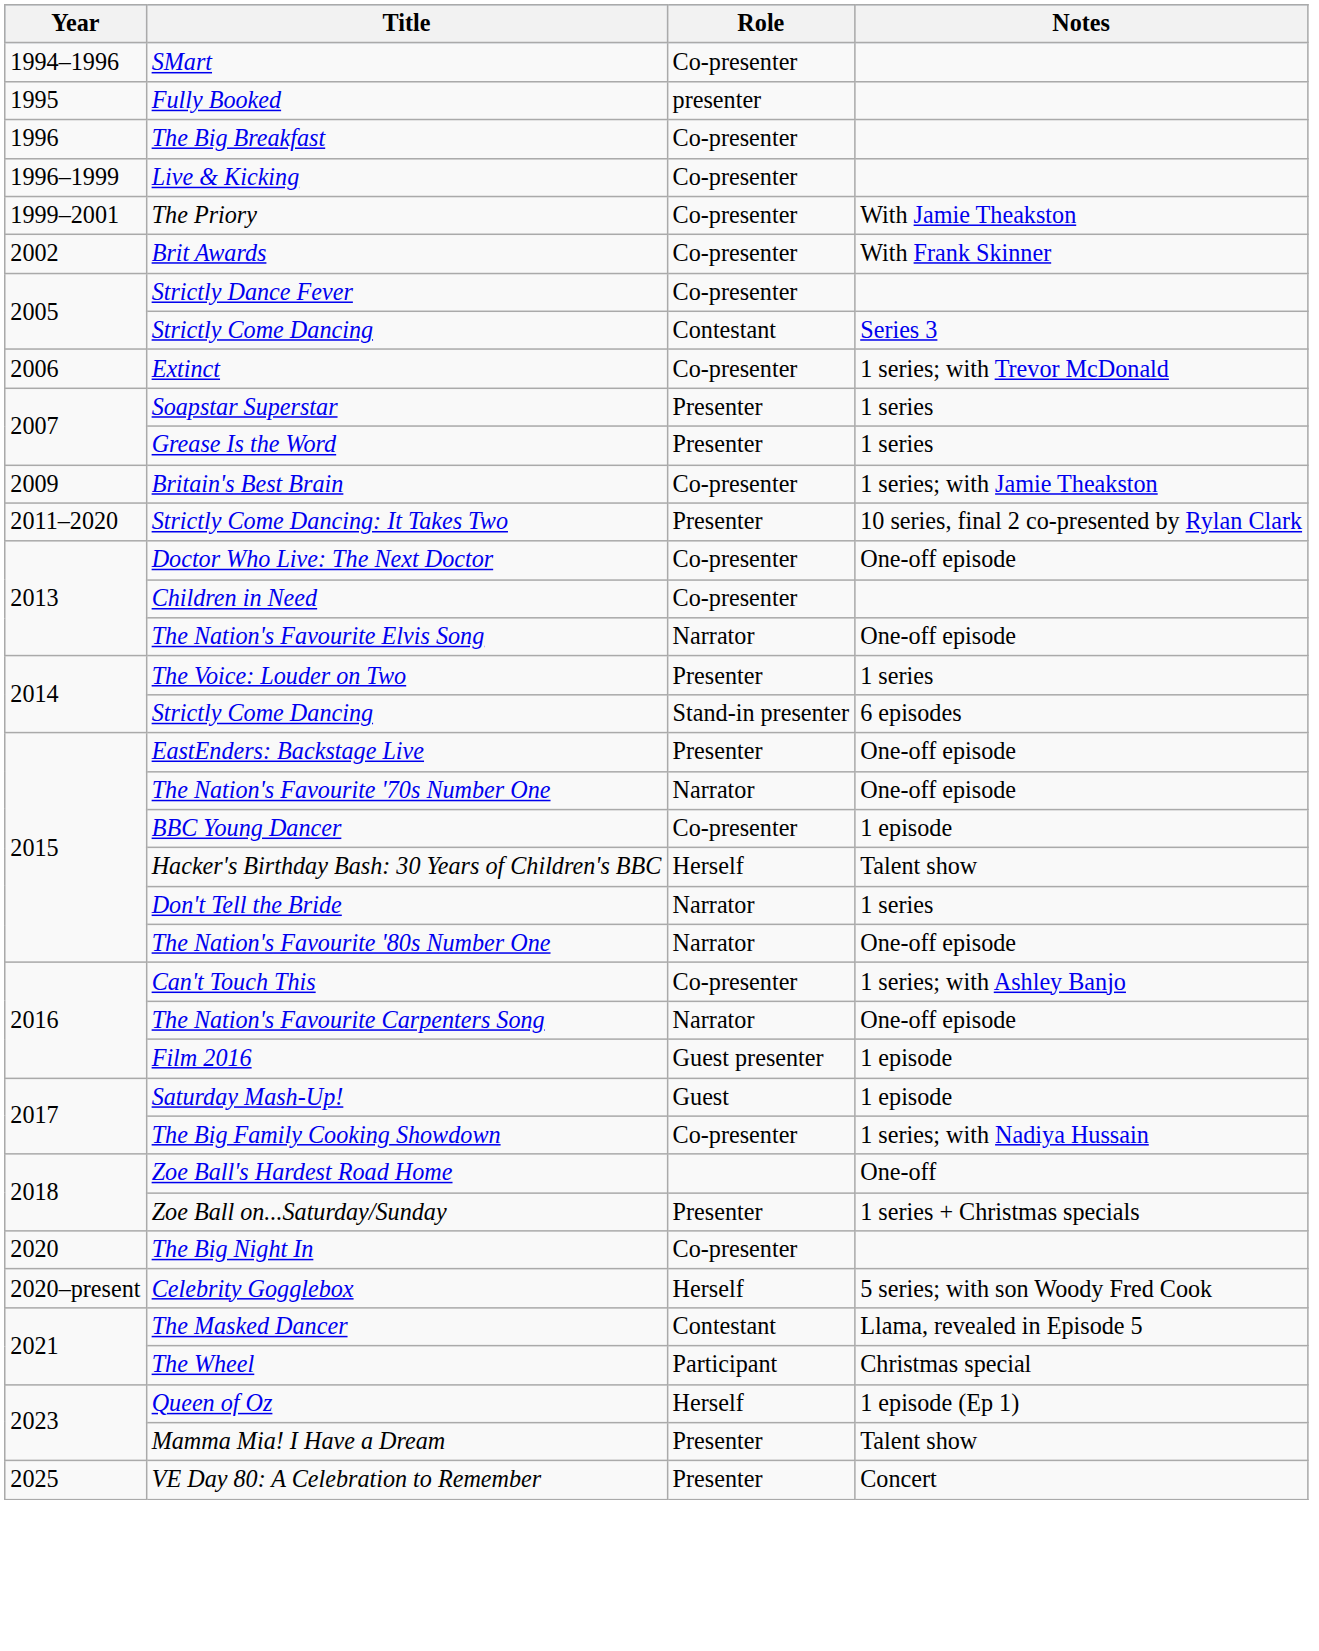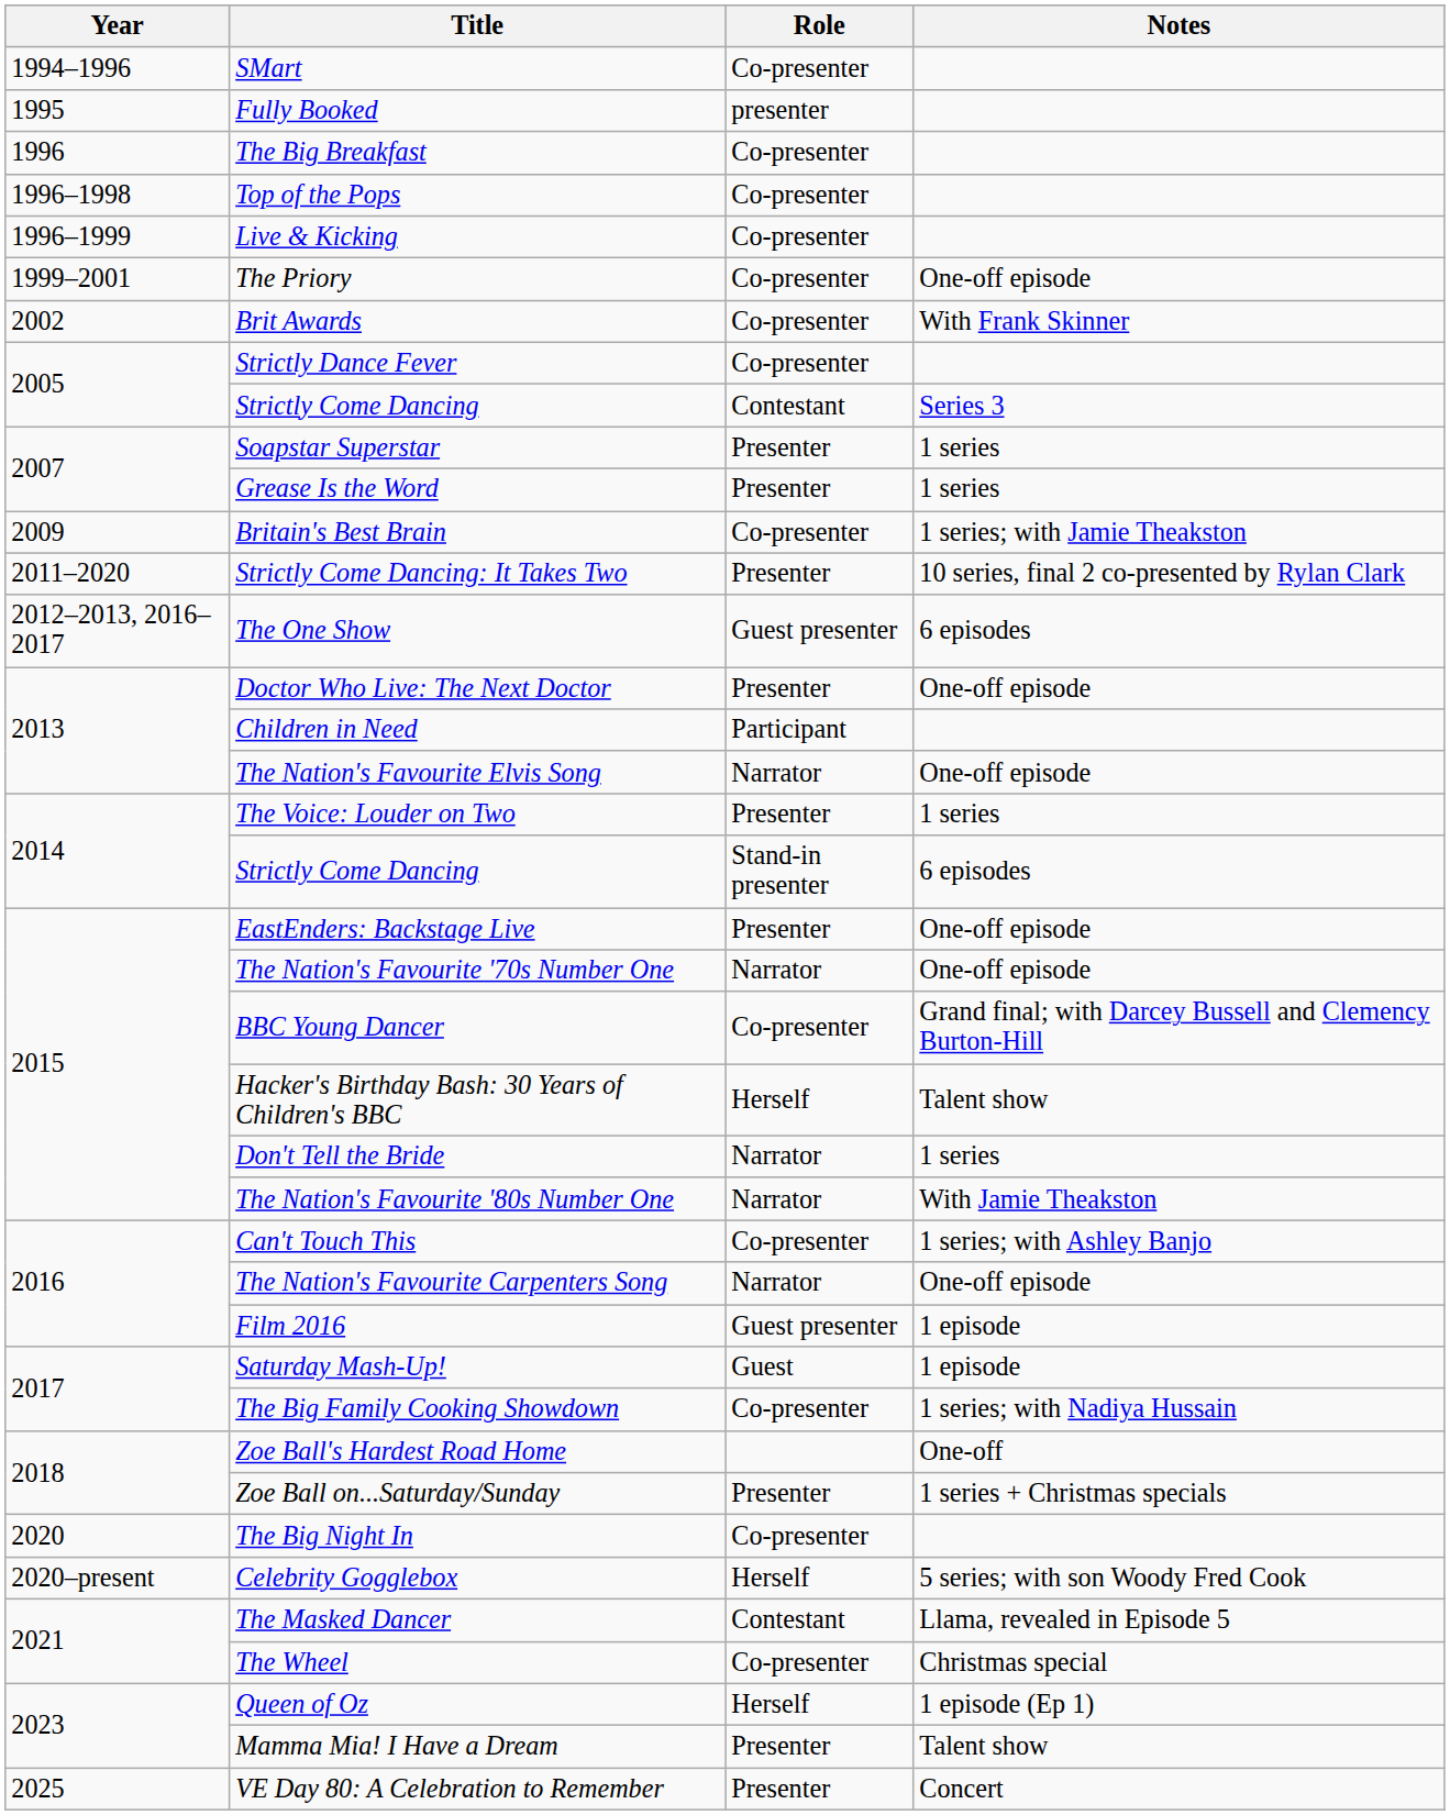 <table class="wikitable">
 <tr style="background:#b0c4de; text-align:center;">
 <th>Year</th>
 <th>Title</th>
 <th>Role</th>
 <th>Notes</th>
 </tr>
 <tr>
 <td>1994–1996</td>
 <td><em><a href='#'>SMart</a></em></td>
 <td>Co-presenter</td>
 <td></td>
 </tr>
 <tr>
 <td>1995</td>
 <td><em><a href='#'>Fully Booked</a></em></td>
 <td>presenter</td>
 </tr>
 <tr>
 <td>1996</td>
 <td><em><a href='#'>The Big Breakfast</a></em></td>
 <td>Co-presenter</td>
 <td></td>
 </tr>
 <tr>
+<td>1996–1998</td>
+<td><em><a href='#'>Top of the Pops</a></em></td>
+<td>Co-presenter</td>
+<td></td>
+</tr>
+<tr>
 <td>1996–1999</td>
 <td><em><a href='#'>Live & Kicking</a></em></td>
 <td>Co-presenter</td>
 <td></td>
 </tr>
 <tr>
 <td>1999–2001</td>
 <td><em>The Priory</em></td>
 <td>Co-presenter</td>
-<td>With <a href='#'>Jamie Theakston</a></td>
+<td>One-off episode</td>
 </tr>
 <tr>
 <td>2002</td>
 <td><em><a href='#'>Brit Awards</a></em></td>
 <td>Co-presenter</td>
 <td>With <a href='#'>Frank Skinner</a></td>
 </tr>
 <tr>
 <td rowspan=2>2005</td>
 <td><em><a href='#'>Strictly Dance Fever</a></em></td>
 <td>Co-presenter</td>
 <td></td>
 </tr>
 <tr>
 <td><em><a href='#'>Strictly Come Dancing</a></em></td>
 <td>Contestant</td>
 <td><a href='#'>Series 3</a></td>
-</tr>
-<tr>
-<td>2006</td>
-<td><em><a href='#'>Extinct</a></em></td>
-<td>Co-presenter</td>
-<td>1 series; with <a href='#'>Trevor McDonald</a></td>
 </tr>
 <tr>
 <td rowspan=2>2007</td>
 <td><em><a href='#'>Soapstar Superstar</a></em></td>
 <td>Presenter</td>
 <td>1 series</td>
 </tr>
 <tr>
 <td><em><a href='#'>Grease Is the Word</a></em></td>
 <td>Presenter</td>
 <td>1 series</td>
 </tr>
 <tr>
 <td>2009</td>
 <td><em><a href='#'>Britain's Best Brain</a></em></td>
 <td>Co-presenter</td>
 <td>1 series; with <a href='#'>Jamie Theakston</a></td>
 </tr>
 <tr>
 <td>2011–2020</td>
 <td><em><a href='#'>Strictly Come Dancing: It Takes Two</a></em></td>
 <td>Presenter</td>
 <td>10 series, final 2 co-presented by <a href='#'>Rylan Clark</a></td>
 </tr>
 <tr>
+<td>2012–2013, 2016–2017</td>
+<td><em><a href='#'>The One Show</a></em></td>
+<td>Guest presenter</td>
+<td>6 episodes</td>
+</tr>
+<tr>
 <td rowspan=3>2013</td>
 <td><em><a href='#'>Doctor Who Live: The Next Doctor</a></em></td>
-<td>Co-presenter</td>
+<td>Presenter</td>
 <td>One-off episode</td>
 </tr>
 <tr>
 <td><em><a href='#'>Children in Need</a></em></td>
-<td>Co-presenter</td>
+<td>Participant</td>
 <td></td>
 </tr>
 <tr>
 <td><em><a href='#'>The Nation's Favourite Elvis Song</a></em></td>
 <td>Narrator</td>
 <td>One-off episode</td>
 </tr>
 <tr>
 <td rowspan=2>2014</td>
 <td><em><a href='#'>The Voice: Louder on Two</a></em></td>
 <td>Presenter</td>
 <td>1 series</td>
 </tr>
 <tr>
 <td><em><a href='#'>Strictly Come Dancing</a></em></td>
 <td>Stand-in presenter</td>
 <td>6 episodes</td>
 </tr>
 <tr>
 <td rowspan=6>2015</td>
 <td><em><a href='#'>EastEnders: Backstage Live</a></em></td>
 <td>Presenter</td>
 <td>One-off episode</td>
 </tr>
 <tr>
 <td><em><a href='#'>The Nation's Favourite '70s Number One</a></em></td>
 <td>Narrator</td>
 <td>One-off episode</td>
 </tr>
 <tr>
 <td><em><a href='#'>BBC Young Dancer</a></em></td>
 <td>Co-presenter</td>
-<td>1 episode</td>
+<td>Grand final; with <a href='#'>Darcey Bussell</a> and <a href='#'>Clemency Burton-Hill</a></td>
 </tr>
 <tr>
 <td><em>Hacker's Birthday Bash: 30 Years of Children's BBC</em></td>
 <td>Herself</td>
 <td>Talent show</td>
 </tr>
 <tr>
 <td><em><a href='#'>Don't Tell the Bride</a></em></td>
 <td>Narrator</td>
 <td>1 series</td>
 </tr>
 <tr>
 <td><em><a href='#'>The Nation's Favourite '80s Number One</a></em></td>
 <td>Narrator</td>
-<td>One-off episode</td>
+<td>With <a href='#'>Jamie Theakston</a></td>
 </tr>
 <tr>
 <td rowspan=3>2016</td>
 <td><em><a href='#'>Can't Touch This</a></em></td>
 <td>Co-presenter</td>
 <td>1 series; with <a href='#'>Ashley Banjo</a></td>
 </tr>
 <tr>
 <td><em><a href='#'>The Nation's Favourite Carpenters Song</a></em></td>
 <td>Narrator</td>
 <td>One-off episode</td>
 </tr>
 <tr>
 <td><em><a href='#'>Film 2016</a></em></td>
 <td>Guest presenter</td>
 <td>1 episode</td>
 </tr>
 <tr>
 <td rowspan="2">2017</td>
 <td><em><a href='#'>Saturday Mash-Up!</a></em></td>
 <td>Guest</td>
 <td>1 episode</td>
 </tr>
 <tr>
 <td><em><a href='#'>The Big Family Cooking Showdown</a></em></td>
 <td>Co-presenter</td>
 <td>1 series; with <a href='#'>Nadiya Hussain</a></td>
 </tr>
 <tr>
 <td rowspan="2">2018</td>
 <td><em><a href='#'>Zoe Ball's Hardest Road Home</a></em></td>
 <td></td>
 <td>One-off</td>
 </tr>
 <tr>
 <td><em>Zoe Ball on...Saturday/Sunday</em></td>
 <td>Presenter</td>
 <td>1 series + Christmas specials</td>
 </tr>
 <tr>
 <td>2020</td>
 <td><em><a href='#'>The Big Night In</a></em></td>
 <td>Co-presenter</td>
 <td></td>
 </tr>
 <tr>
 <td>2020–present</td>
 <td><em><a href='#'>Celebrity Gogglebox</a></em></td>
 <td>Herself</td>
 <td>5 series; with son Woody Fred Cook</td>
 </tr>
 <tr>
 <td rowspan=2>2021</td>
 <td><em><a href='#'>The Masked Dancer</a></em></td>
 <td>Contestant</td>
 <td>Llama, revealed in Episode 5</td>
 </tr>
 <tr>
 <td><em><a href='#'>The Wheel</a></em></td>
-<td>Participant</td>
+<td>Co-presenter</td>
 <td>Christmas special</td>
 </tr>
 <tr>
 <td rowspan=2>2023</td>
 <td><em><a href='#'>Queen of Oz</a></em></td>
 <td>Herself</td>
 <td>1 episode (Ep 1)</td>
 </tr>
 <tr>
 <td><em>Mamma Mia! I Have a Dream</em></td>
 <td>Presenter</td>
 <td>Talent show</td>
 </tr>
 <tr>
 <td>2025</td>
 <td><em>VE Day 80: A Celebration to Remember</em></td>
 <td>Presenter</td>
 <td>Concert</td>
 </tr>
 </table>
